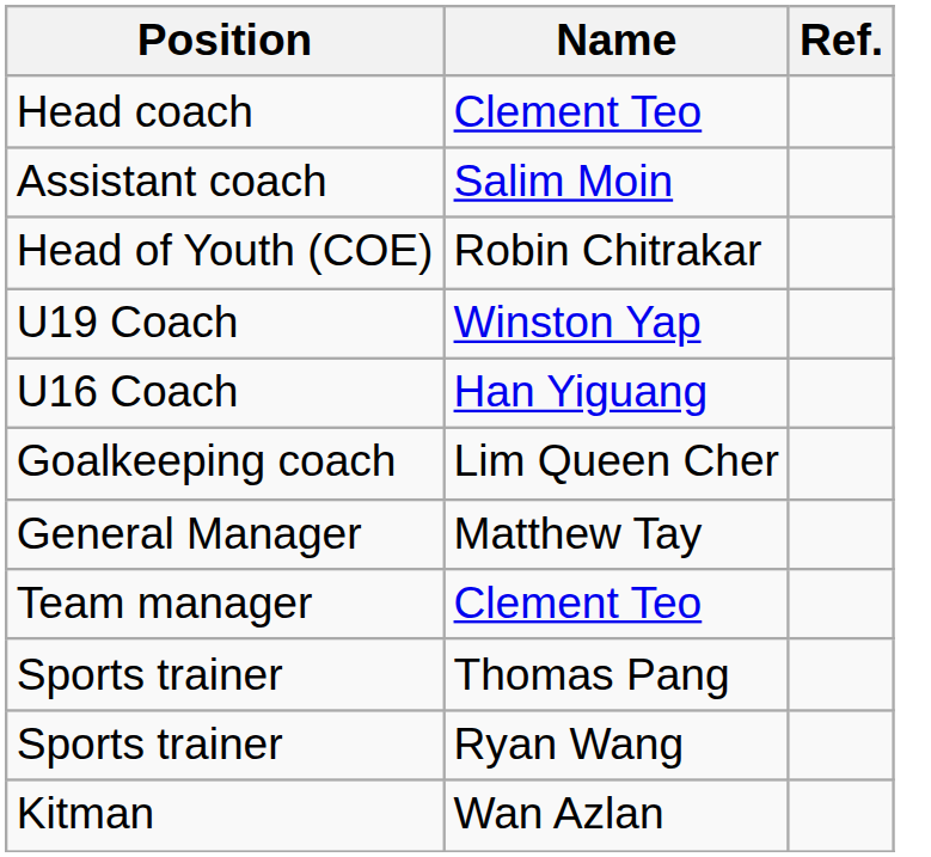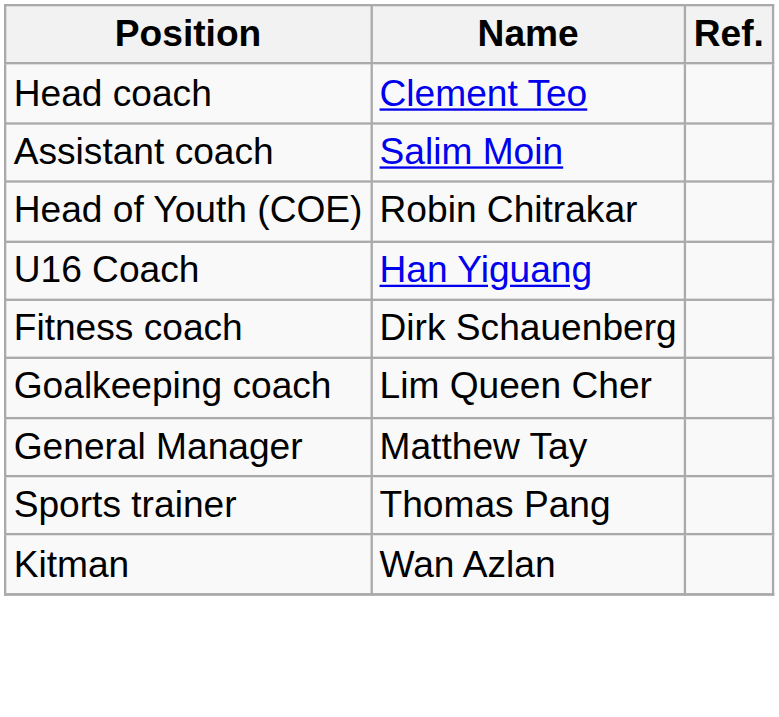 <table class="wikitable">
 <tr>
 <th>Position</th>
 <th>Name</th>
 <th>Ref.</th>
 </tr>
 <tr>
 <td>Head coach</td>
 <td> <a href='#'>Clement Teo</a></td>
 <td></td>
 </tr>
 <tr>
 <td>Assistant coach</td>
 <td> <a href='#'>Salim Moin</a></td>
 <td></td>
 </tr>
 <tr>
 <td>Head of Youth (COE)</td>
 <td> Robin Chitrakar</td>
 <td></td>
 </tr>
 <tr>
-<td>U19 Coach</td>
-<td> <a href='#'>Winston Yap</a></td>
+<td>U16 Coach</td>
+<td> <a href='#'>Han Yiguang</a></td>
 <td></td>
 </tr>
 <tr>
-<td>U16 Coach</td>
-<td> <a href='#'>Han Yiguang</a></td>
+<td>Fitness coach</td>
+<td> Dirk Schauenberg</td>
 <td></td>
 </tr>
 <tr>
 <td>Goalkeeping coach</td>
 <td> Lim Queen Cher</td>
 <td></td>
 </tr>
 <tr>
 <td>General Manager</td>
 <td> Matthew Tay</td>
 <td></td>
 </tr>
 <tr>
-<td>Team manager</td>
-<td> <a href='#'>Clement Teo</a></td>
-<td></td>
-</tr>
-<tr>
 <td>Sports trainer</td>
 <td> Thomas Pang</td>
-<td></td>
-</tr>
-<tr>
-<td>Sports trainer</td>
-<td> Ryan Wang</td>
 <td></td>
 </tr>
 <tr>
 <td>Kitman</td>
 <td> Wan Azlan</td>
 <td></td>
 </tr>
 <tr>
 </tr>
 </table>
